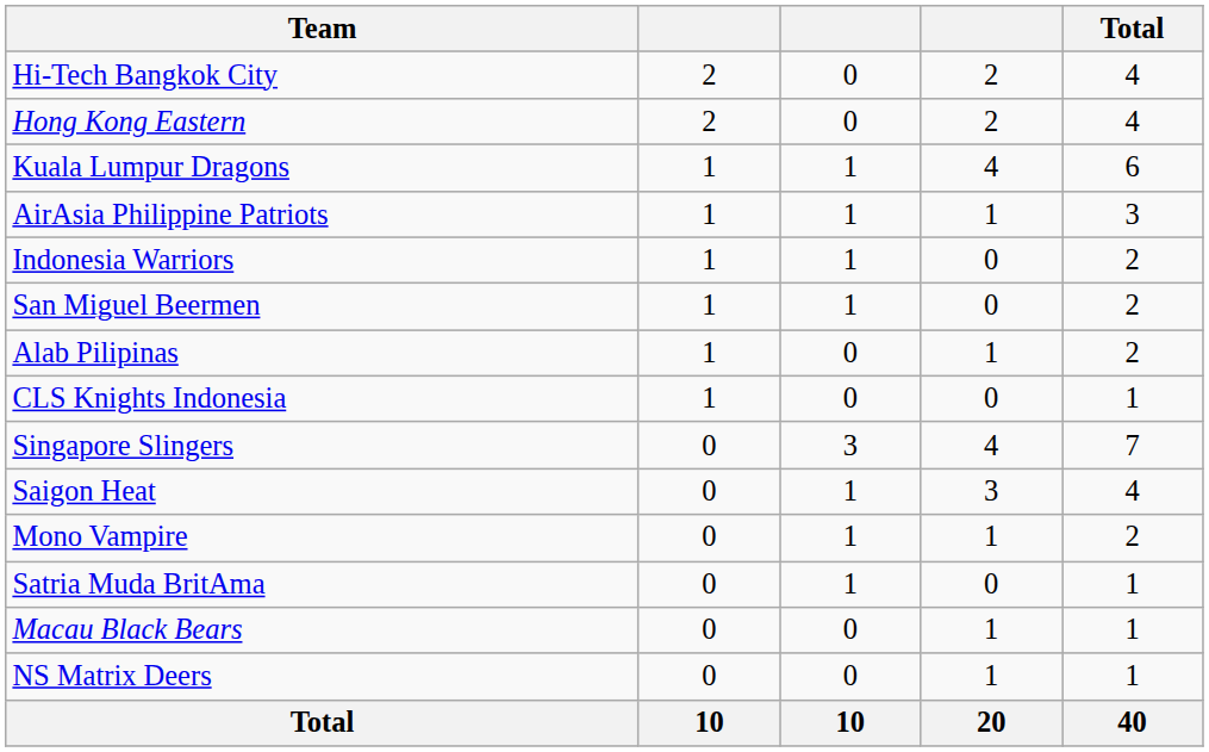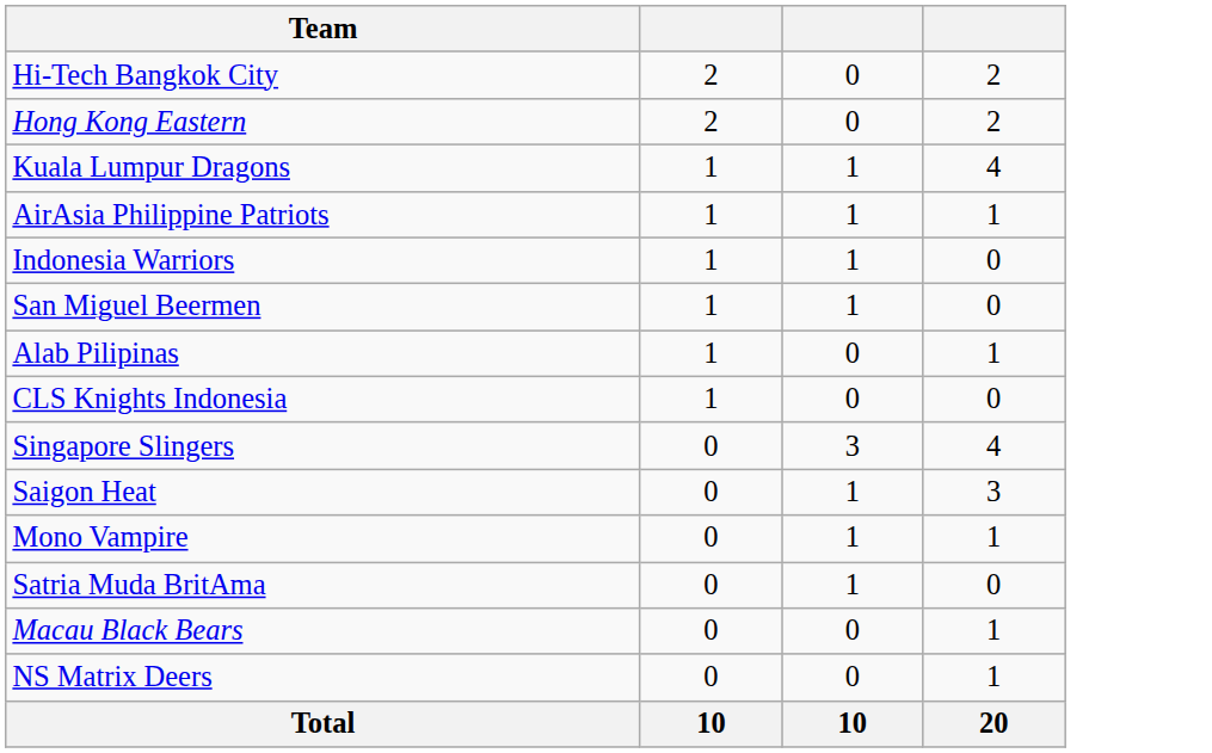 <table class="wikitable sortable" style="text-align:center;">
 <tr>
 <th width=340px>Team</th>
 <th width=70px></th>
 <th width=70px></th>
 <th width=70px></th>
-<th width=70px>Total</th>
 </tr>
 <tr>
 <td align=left> <a href='#'>Hi-Tech Bangkok City</a></td>
 <td>2</td>
 <td>0</td>
 <td>2</td>
-<td>4</td>
 </tr>
 <tr>
 <td align=left><em> <a href='#'>Hong Kong Eastern</a></em></td>
 <td>2</td>
 <td>0</td>
 <td>2</td>
-<td>4</td>
 </tr>
 <tr>
 <td align=left> <a href='#'>Kuala Lumpur Dragons</a></td>
 <td>1</td>
 <td>1</td>
 <td>4</td>
-<td>6</td>
 </tr>
 <tr>
 <td align=left> <a href='#'>AirAsia Philippine Patriots</a></td>
 <td>1</td>
 <td>1</td>
 <td>1</td>
-<td>3</td>
 </tr>
 <tr>
 <td align=left> <a href='#'>Indonesia Warriors</a></td>
 <td>1</td>
 <td>1</td>
 <td>0</td>
-<td>2</td>
 </tr>
 <tr>
 <td align=left> <a href='#'>San Miguel Beermen</a></td>
 <td>1</td>
 <td>1</td>
 <td>0</td>
-<td>2</td>
 </tr>
 <tr>
 <td align=left> <a href='#'>Alab Pilipinas</a></td>
 <td>1</td>
 <td>0</td>
 <td>1</td>
-<td>2</td>
 </tr>
 <tr>
 <td align=left> <a href='#'>CLS Knights Indonesia</a></td>
 <td>1</td>
 <td>0</td>
 <td>0</td>
-<td>1</td>
 </tr>
 <tr>
 <td align=left> <a href='#'>Singapore Slingers</a></td>
 <td>0</td>
 <td>3</td>
 <td>4</td>
-<td>7</td>
 </tr>
 <tr>
 <td align=left> <a href='#'>Saigon Heat</a></td>
 <td>0</td>
 <td>1</td>
 <td>3</td>
-<td>4</td>
 </tr>
 <tr>
 <td align=left> <a href='#'>Mono Vampire</a></td>
 <td>0</td>
 <td>1</td>
 <td>1</td>
-<td>2</td>
 </tr>
 <tr>
 <td align=left> <a href='#'>Satria Muda BritAma</a></td>
 <td>0</td>
 <td>1</td>
 <td>0</td>
-<td>1</td>
 </tr>
 <tr>
 <td align=left><em> <a href='#'>Macau Black Bears</a></em></td>
 <td>0</td>
 <td>0</td>
-<td>1</td>
 <td>1</td>
 </tr>
 <tr>
 <td align=left> <a href='#'>NS Matrix Deers</a></td>
 <td>0</td>
 <td>0</td>
 <td>1</td>
-<td>1</td>
 </tr>
 <tr>
 <th>Total</th>
 <th>10</th>
 <th>10</th>
 <th>20</th>
-<th>40</th>
 </tr>
 </table>
